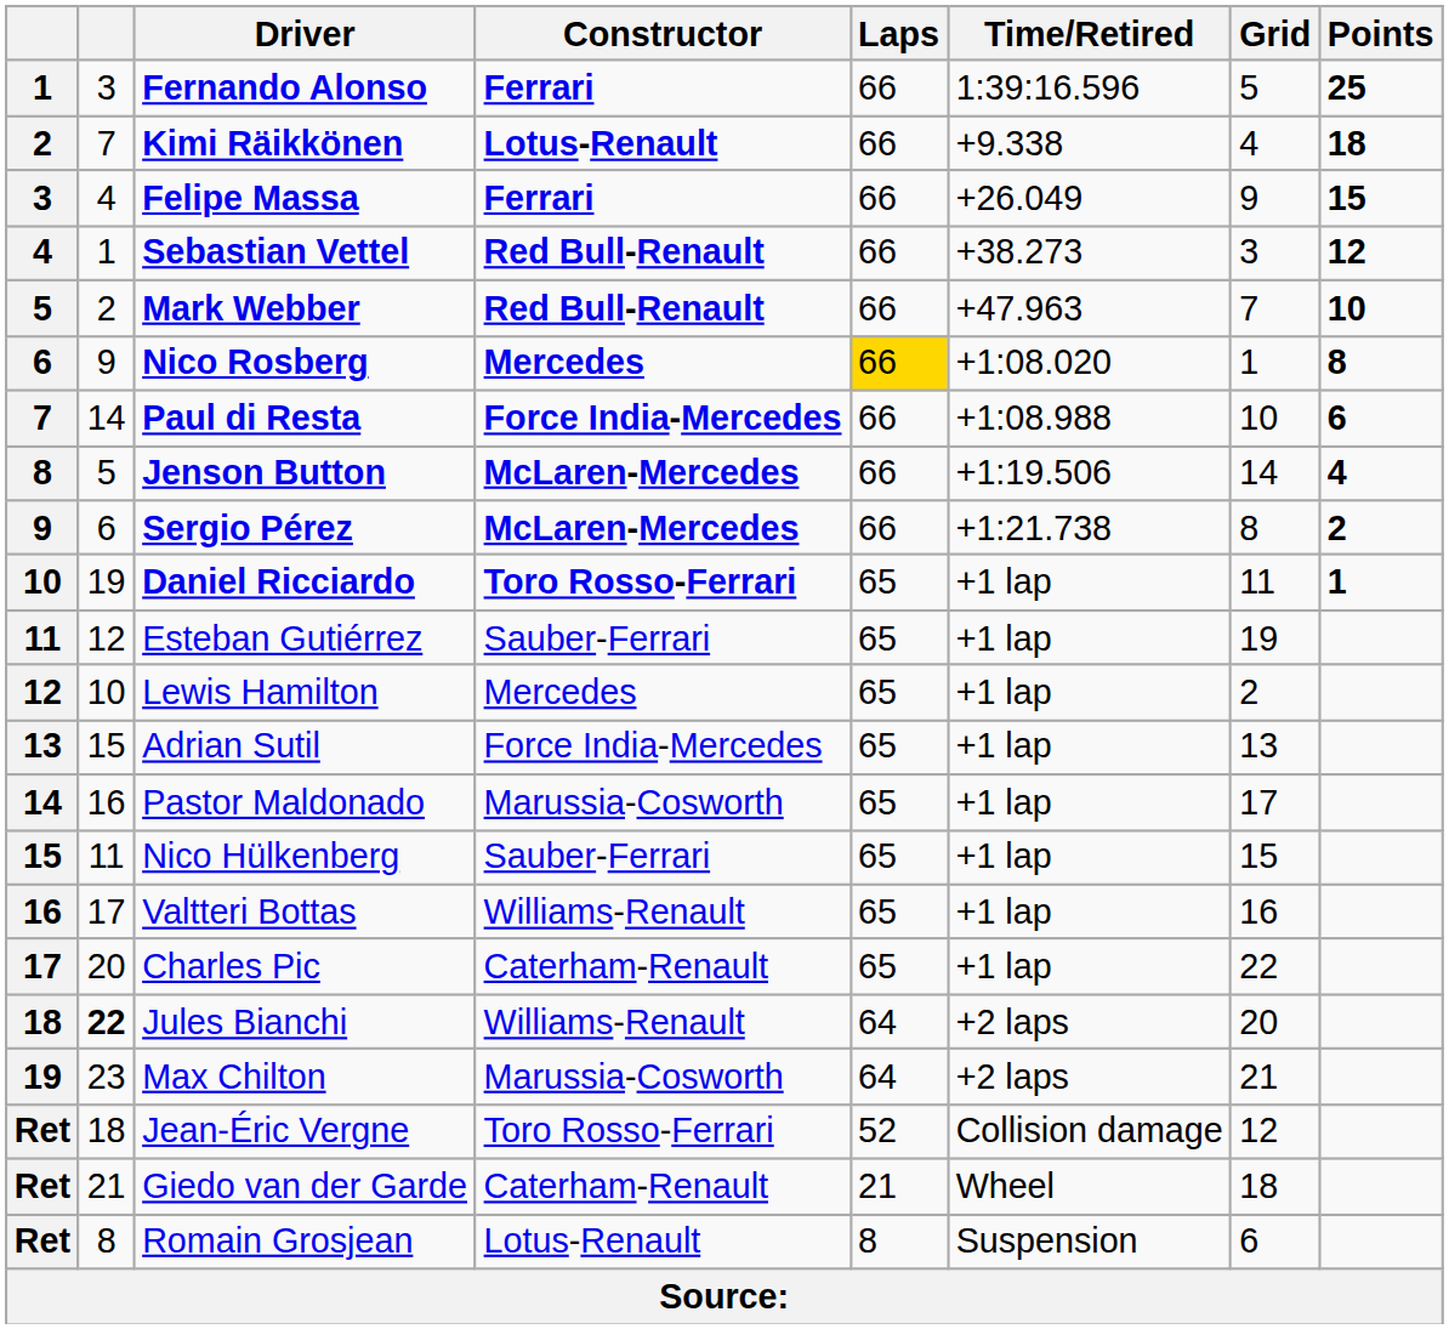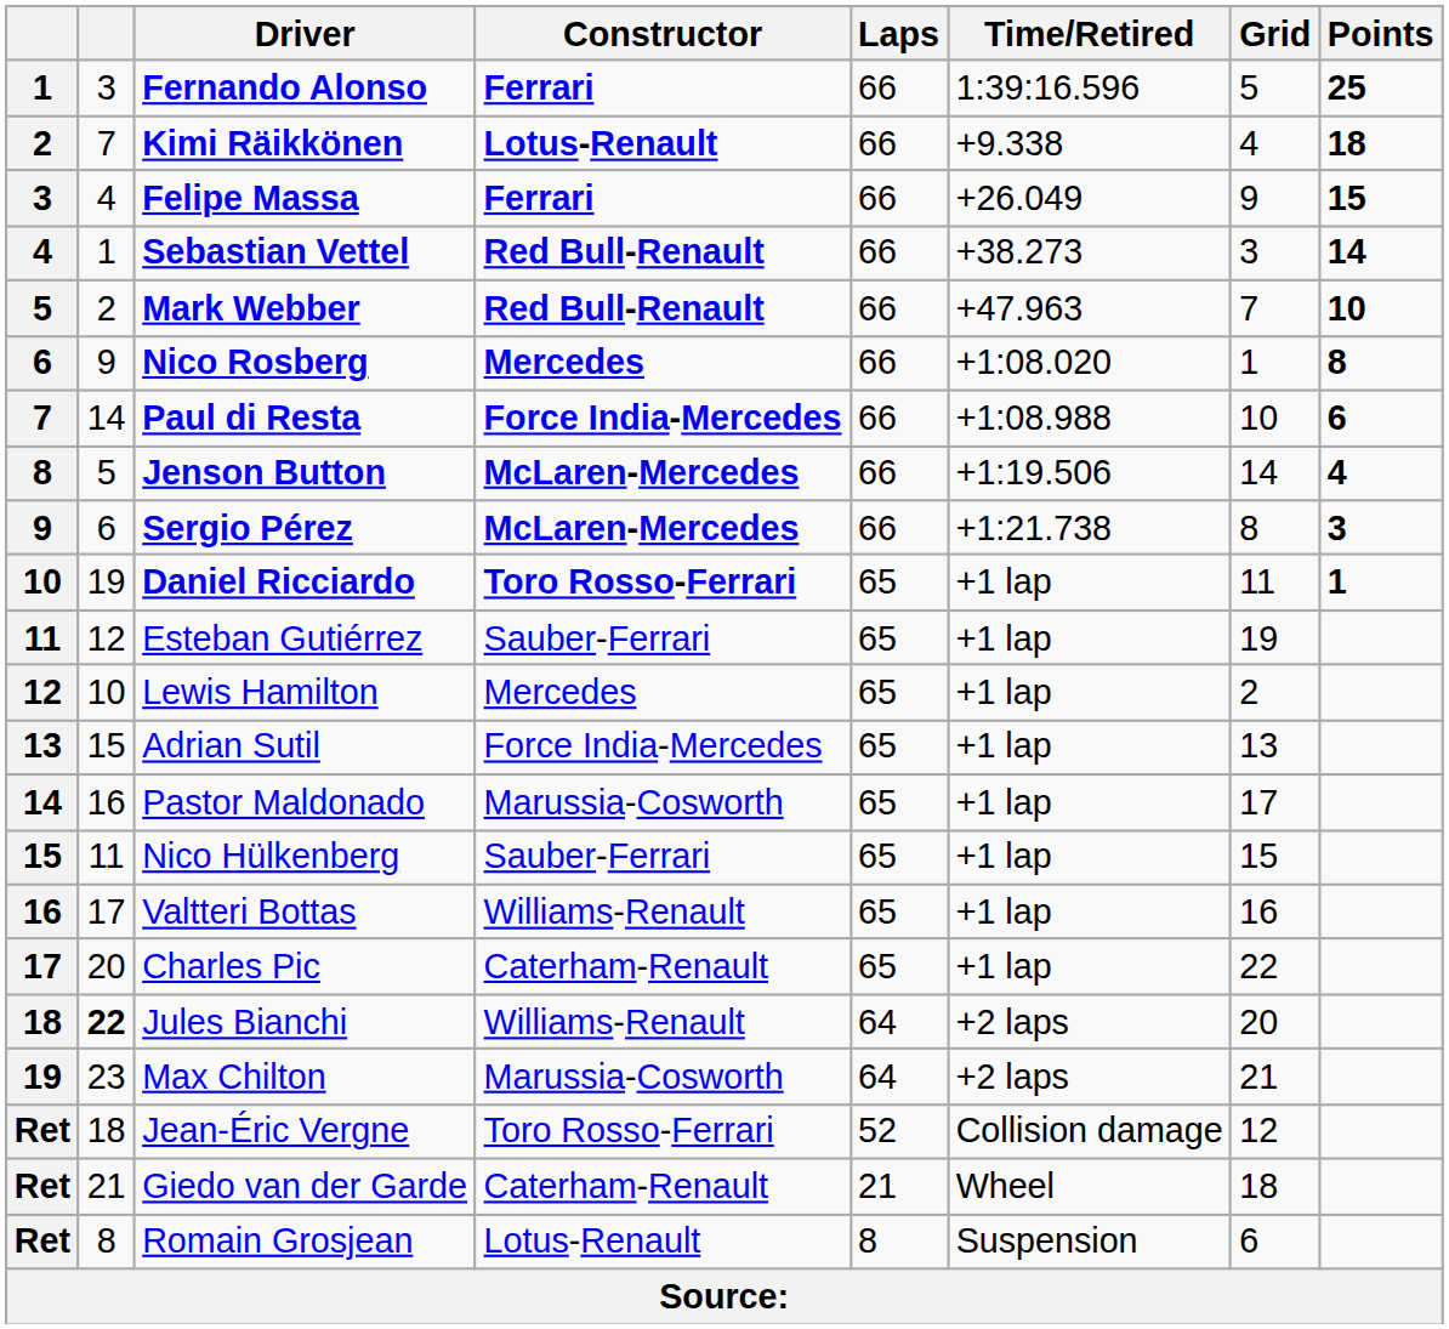 <table class="wikitable" style="font-size: 85%">
 <tr>
 <th></th>
 <th></th>
 <th>Driver</th>
 <th>Constructor</th>
 <th>Laps</th>
 <th>Time/Retired</th>
 <th>Grid</th>
 <th>Points</th>
 </tr>
 <tr>
 <th>1</th>
 <td align="center">3</td>
 <td> <strong><a href='#'>Fernando Alonso</a></strong></td>
 <td><strong><a href='#'>Ferrari</a></strong></td>
 <td>66</td>
 <td>1:39:16.596</td>
 <td>5</td>
 <td><strong>25</strong></td>
 </tr>
 <tr>
 <th>2</th>
 <td align="center">7</td>
 <td> <strong><a href='#'>Kimi Räikkönen</a></strong></td>
 <td><strong><a href='#'>Lotus</a>-<a href='#'>Renault</a></strong></td>
 <td>66</td>
 <td>+9.338</td>
 <td>4</td>
 <td><strong>18</strong></td>
 </tr>
 <tr>
 <th>3</th>
 <td align="center">4</td>
 <td> <strong><a href='#'>Felipe Massa</a></strong></td>
 <td><strong><a href='#'>Ferrari</a></strong></td>
 <td>66</td>
 <td>+26.049</td>
 <td>9</td>
 <td><strong>15</strong></td>
 </tr>
 <tr>
 <th>4</th>
 <td align="center">1</td>
 <td> <strong><a href='#'>Sebastian Vettel</a></strong></td>
 <td><strong><a href='#'>Red Bull</a>-<a href='#'>Renault</a></strong></td>
 <td>66</td>
 <td>+38.273</td>
 <td>3</td>
-<td><strong>12</strong></td>
+<td><strong>14</strong></td>
 </tr>
 <tr>
 <th>5</th>
 <td align="center">2</td>
 <td> <strong><a href='#'>Mark Webber</a></strong></td>
 <td><strong><a href='#'>Red Bull</a>-<a href='#'>Renault</a></strong></td>
 <td>66</td>
 <td>+47.963</td>
 <td>7</td>
 <td><strong>10</strong></td>
 </tr>
 <tr>
 <th>6</th>
 <td align="center">9</td>
 <td> <strong><a href='#'>Nico Rosberg</a></strong></td>
 <td><strong><a href='#'>Mercedes</a></strong></td>
-<td style="background: gold;">66</td>
+<td>66</td>
 <td>+1:08.020</td>
 <td>1</td>
 <td><strong>8</strong></td>
 </tr>
 <tr>
 <th>7</th>
 <td align="center">14</td>
 <td> <strong><a href='#'>Paul di Resta</a></strong></td>
 <td><strong><a href='#'>Force India</a>-<a href='#'>Mercedes</a></strong></td>
 <td>66</td>
 <td>+1:08.988</td>
 <td>10</td>
 <td><strong>6</strong></td>
 </tr>
 <tr>
 <th>8</th>
 <td align="center">5</td>
 <td> <strong><a href='#'>Jenson Button</a></strong></td>
 <td><strong><a href='#'>McLaren</a>-<a href='#'>Mercedes</a></strong></td>
 <td>66</td>
 <td>+1:19.506</td>
 <td>14</td>
 <td><strong>4</strong></td>
 </tr>
 <tr>
 <th>9</th>
 <td align="center">6</td>
 <td> <strong><a href='#'>Sergio Pérez</a></strong></td>
 <td><strong><a href='#'>McLaren</a>-<a href='#'>Mercedes</a></strong></td>
 <td>66</td>
 <td>+1:21.738</td>
 <td>8</td>
-<td><strong>2</strong></td>
+<td><strong>3</strong></td>
 </tr>
 <tr>
 <th>10</th>
 <td align="center">19</td>
 <td> <strong><a href='#'>Daniel Ricciardo</a></strong></td>
 <td><strong><a href='#'>Toro Rosso</a>-<a href='#'>Ferrari</a></strong></td>
 <td>65</td>
 <td>+1 lap</td>
 <td>11</td>
 <td><strong>1</strong></td>
 </tr>
 <tr>
 <th>11</th>
 <td align="center">12</td>
 <td> <a href='#'>Esteban Gutiérrez</a></td>
 <td><a href='#'>Sauber</a>-<a href='#'>Ferrari</a></td>
 <td>65</td>
 <td>+1 lap</td>
 <td>19</td>
 <td></td>
 </tr>
 <tr>
 <th>12</th>
 <td align="center">10</td>
 <td> <a href='#'>Lewis Hamilton</a></td>
 <td><a href='#'>Mercedes</a></td>
 <td>65</td>
 <td>+1 lap</td>
 <td>2</td>
 <td></td>
 </tr>
 <tr>
 <th>13</th>
 <td align="center">15</td>
 <td> <a href='#'>Adrian Sutil</a></td>
 <td><a href='#'>Force India</a>-<a href='#'>Mercedes</a></td>
 <td>65</td>
 <td>+1 lap</td>
 <td>13</td>
 <td></td>
 </tr>
 <tr>
 <th>14</th>
 <td align="center">16</td>
 <td> <a href='#'>Pastor Maldonado</a></td>
 <td><a href='#'>Marussia</a>-<a href='#'>Cosworth</a></td>
 <td>65</td>
 <td>+1 lap</td>
 <td>17</td>
 <td></td>
 </tr>
 <tr>
 <th>15</th>
 <td align="center">11</td>
 <td> <a href='#'>Nico Hülkenberg</a></td>
 <td><a href='#'>Sauber</a>-<a href='#'>Ferrari</a></td>
 <td>65</td>
 <td>+1 lap</td>
 <td>15</td>
 <td></td>
 </tr>
 <tr>
 <th>16</th>
 <td align="center">17</td>
 <td> <a href='#'>Valtteri Bottas</a></td>
 <td><a href='#'>Williams</a>-<a href='#'>Renault</a></td>
 <td>65</td>
 <td>+1 lap</td>
 <td>16</td>
 <td></td>
 </tr>
 <tr>
 <th>17</th>
 <td align="center">20</td>
 <td> <a href='#'>Charles Pic</a></td>
 <td><a href='#'>Caterham</a>-<a href='#'>Renault</a></td>
 <td>65</td>
 <td>+1 lap</td>
 <td>22</td>
 <td></td>
 </tr>
 <tr>
 <th>18</th>
 <td align="center"><strong>22</strong></td>
 <td> <a href='#'>Jules Bianchi</a></td>
 <td><a href='#'>Williams</a>-<a href='#'>Renault</a></td>
 <td>64</td>
 <td>+2 laps</td>
 <td>20</td>
 <td></td>
 </tr>
 <tr>
 <th>19</th>
 <td align="center">23</td>
 <td> <a href='#'>Max Chilton</a></td>
 <td><a href='#'>Marussia</a>-<a href='#'>Cosworth</a></td>
 <td>64</td>
 <td>+2 laps</td>
 <td>21</td>
 <td></td>
 </tr>
 <tr>
 <th>Ret</th>
 <td align="center">18</td>
 <td> <a href='#'>Jean-Éric Vergne</a></td>
 <td><a href='#'>Toro Rosso</a>-<a href='#'>Ferrari</a></td>
 <td>52</td>
 <td>Collision damage</td>
 <td>12</td>
 <td></td>
 </tr>
 <tr>
 <th>Ret</th>
 <td align="center">21</td>
 <td> <a href='#'>Giedo van der Garde</a></td>
 <td><a href='#'>Caterham</a>-<a href='#'>Renault</a></td>
 <td>21</td>
 <td>Wheel</td>
 <td>18</td>
 <td></td>
 </tr>
 <tr>
 <th>Ret</th>
 <td align="center">8</td>
 <td> <a href='#'>Romain Grosjean</a></td>
 <td><a href='#'>Lotus</a>-<a href='#'>Renault</a></td>
 <td>8</td>
 <td>Suspension</td>
 <td>6</td>
 <td></td>
 </tr>
 <tr>
 <th colspan=8>Source:</th>
 </tr>
 <tr>
 </tr>
 </table>
